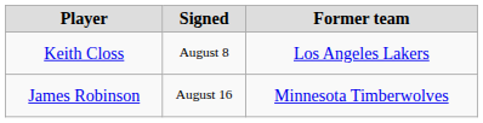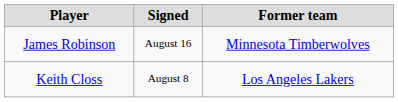 <table class="wikitable" style="text-align: center">
 <tr align="center" bgcolor="#dddddd">
 <td style="width:140px"><strong>Player</strong></td>
 <td style="width:70px"><strong>Signed</strong></td>
 <td style="width:210px"><strong>Former team</strong></td>
 </tr>
 <tr style="height:40px">
+<td><a href='#'>James Robinson</a></td>
+<td style="font-size: 80%">August 16</td>
+<td><a href='#'>Minnesota Timberwolves</a></td>
+</tr>
+<tr style="height:40px">
 <td><a href='#'>Keith Closs</a></td>
 <td style="font-size: 80%">August 8</td>
 <td><a href='#'>Los Angeles Lakers</a></td>
 </tr>
-<tr style="height:40px">
-<td><a href='#'>James Robinson</a></td>
-<td style="font-size: 80%">August 16</td>
-<td><a href='#'>Minnesota Timberwolves</a></td>
-</tr>
 </table>
